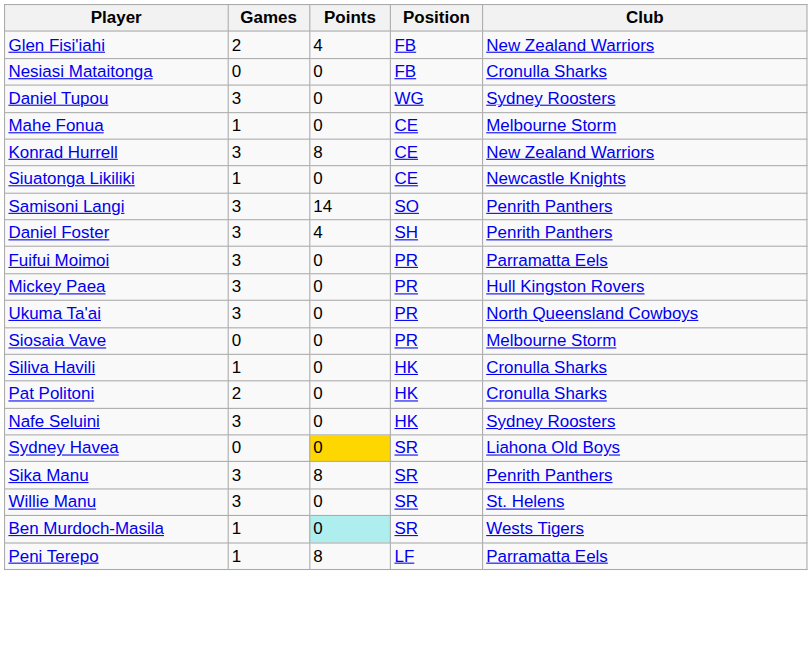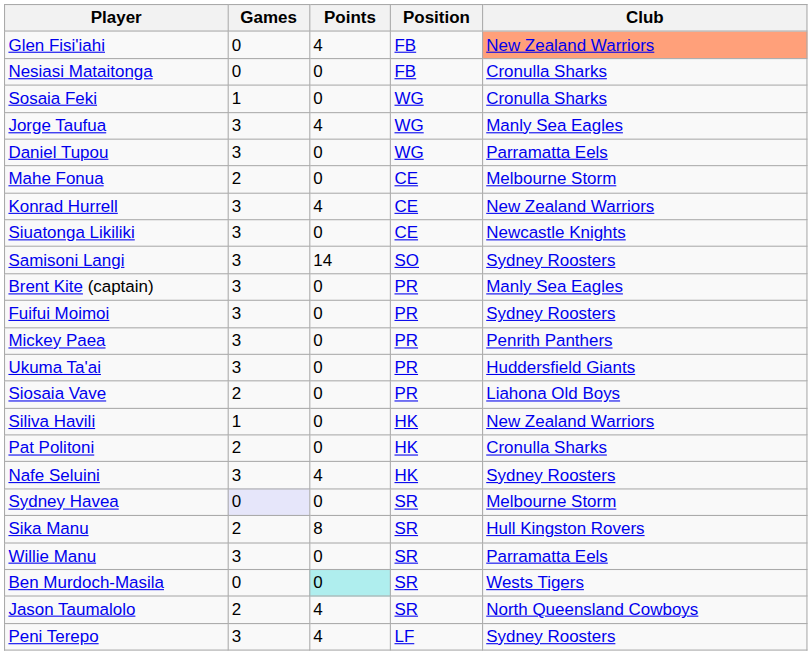 <table class="wikitable" style="width:60%;text-align:left">
 <tr>
 <th width=22%>Player</th>
 <th width=8%>Games</th>
 <th width=8%>Points</th>
 <th width=8%>Position</th>
 <th width=32%>Club</th>
 </tr>
 <tr>
 <td><a href='#'>Glen Fisi'iahi</a></td>
-<td>2</td>
+<td>0</td>
 <td>4</td>
 <td><a href='#'>FB</a></td>
-<td> <a href='#'>New Zealand Warriors</a></td>
+<td style="background: lightsalmon;"> <a href='#'>New Zealand Warriors</a></td>
 </tr>
 <tr>
 <td><a href='#'>Nesiasi Mataitonga</a></td>
 <td>0</td>
 <td>0</td>
 <td><a href='#'>FB</a></td>
 <td> <a href='#'>Cronulla Sharks</a></td>
 </tr>
 <tr>
+<td><a href='#'>Sosaia Feki</a></td>
+<td>1</td>
+<td>0</td>
+<td><a href='#'>WG</a></td>
+<td> <a href='#'>Cronulla Sharks</a></td>
+</tr>
+<tr>
+<td><a href='#'>Jorge Taufua</a></td>
+<td>3</td>
+<td>4</td>
+<td><a href='#'>WG</a></td>
+<td> <a href='#'>Manly Sea Eagles</a></td>
+</tr>
+<tr>
 <td><a href='#'>Daniel Tupou</a></td>
 <td>3</td>
 <td>0</td>
 <td><a href='#'>WG</a></td>
-<td> <a href='#'>Sydney Roosters</a></td>
+<td> <a href='#'>Parramatta Eels</a></td>
 </tr>
 <tr>
 <td><a href='#'>Mahe Fonua</a></td>
-<td>1</td>
+<td>2</td>
 <td>0</td>
 <td><a href='#'>CE</a></td>
 <td> <a href='#'>Melbourne Storm</a></td>
 </tr>
 <tr>
 <td><a href='#'>Konrad Hurrell</a></td>
 <td>3</td>
-<td>8</td>
+<td>4</td>
 <td><a href='#'>CE</a></td>
 <td> <a href='#'>New Zealand Warriors</a></td>
 </tr>
 <tr>
 <td><a href='#'>Siuatonga Likiliki</a></td>
-<td>1</td>
+<td>3</td>
 <td>0</td>
 <td><a href='#'>CE</a></td>
 <td> <a href='#'>Newcastle Knights</a></td>
 </tr>
 <tr>
 <td><a href='#'>Samisoni Langi</a></td>
 <td>3</td>
 <td>14</td>
 <td><a href='#'>SO</a></td>
-<td> <a href='#'>Penrith Panthers</a></td>
+<td> <a href='#'>Sydney Roosters</a></td>
 </tr>
 <tr>
-<td><a href='#'>Daniel Foster</a></td>
+<td><a href='#'>Brent Kite</a> (captain)</td>
 <td>3</td>
-<td>4</td>
-<td><a href='#'>SH</a></td>
-<td> <a href='#'>Penrith Panthers</a></td>
+<td>0</td>
+<td><a href='#'>PR</a></td>
+<td> <a href='#'>Manly Sea Eagles</a></td>
 </tr>
 <tr>
 <td><a href='#'>Fuifui Moimoi</a></td>
 <td>3</td>
 <td>0</td>
 <td><a href='#'>PR</a></td>
-<td> <a href='#'>Parramatta Eels</a></td>
+<td> <a href='#'>Sydney Roosters</a></td>
 </tr>
 <tr>
 <td><a href='#'>Mickey Paea</a></td>
 <td>3</td>
 <td>0</td>
 <td><a href='#'>PR</a></td>
-<td> <a href='#'>Hull Kingston Rovers</a></td>
+<td> <a href='#'>Penrith Panthers</a></td>
 </tr>
 <tr>
 <td><a href='#'>Ukuma Ta'ai</a></td>
 <td>3</td>
 <td>0</td>
 <td><a href='#'>PR</a></td>
-<td> <a href='#'>North Queensland Cowboys</a></td>
+<td> <a href='#'>Huddersfield Giants</a></td>
 </tr>
 <tr>
 <td><a href='#'>Siosaia Vave</a></td>
-<td>0</td>
+<td>2</td>
 <td>0</td>
 <td><a href='#'>PR</a></td>
-<td> <a href='#'>Melbourne Storm</a></td>
+<td> <a href='#'>Liahona Old Boys</a></td>
 </tr>
 <tr>
 <td><a href='#'>Siliva Havili</a></td>
 <td>1</td>
 <td>0</td>
 <td><a href='#'>HK</a></td>
-<td> <a href='#'>Cronulla Sharks</a></td>
+<td> <a href='#'>New Zealand Warriors</a></td>
 </tr>
 <tr>
 <td><a href='#'>Pat Politoni</a></td>
 <td>2</td>
 <td>0</td>
 <td><a href='#'>HK</a></td>
 <td> <a href='#'>Cronulla Sharks</a></td>
 </tr>
 <tr>
 <td><a href='#'>Nafe Seluini</a></td>
 <td>3</td>
-<td>0</td>
+<td>4</td>
 <td><a href='#'>HK</a></td>
 <td> <a href='#'>Sydney Roosters</a></td>
 </tr>
 <tr>
 <td><a href='#'>Sydney Havea</a></td>
+<td style="background: lavender;">0</td>
 <td>0</td>
-<td style="background: gold;">0</td>
 <td><a href='#'>SR</a></td>
-<td> <a href='#'>Liahona Old Boys</a></td>
+<td> <a href='#'>Melbourne Storm</a></td>
 </tr>
 <tr>
 <td><a href='#'>Sika Manu</a></td>
-<td>3</td>
+<td>2</td>
 <td>8</td>
 <td><a href='#'>SR</a></td>
-<td> <a href='#'>Penrith Panthers</a></td>
+<td> <a href='#'>Hull Kingston Rovers</a></td>
 </tr>
 <tr>
 <td><a href='#'>Willie Manu</a></td>
 <td>3</td>
 <td>0</td>
 <td><a href='#'>SR</a></td>
-<td> <a href='#'>St. Helens</a></td>
+<td> <a href='#'>Parramatta Eels</a></td>
 </tr>
 <tr>
 <td><a href='#'>Ben Murdoch-Masila</a></td>
-<td>1</td>
+<td>0</td>
 <td style="background: paleturquoise;">0</td>
 <td><a href='#'>SR</a></td>
 <td> <a href='#'>Wests Tigers</a></td>
 </tr>
 <tr>
+<td><a href='#'>Jason Taumalolo</a></td>
+<td>2</td>
+<td>4</td>
+<td><a href='#'>SR</a></td>
+<td> <a href='#'>North Queensland Cowboys</a></td>
+</tr>
+<tr>
 <td><a href='#'>Peni Terepo</a></td>
-<td>1</td>
-<td>8</td>
+<td>3</td>
+<td>4</td>
 <td><a href='#'>LF</a></td>
-<td> <a href='#'>Parramatta Eels</a></td>
+<td> <a href='#'>Sydney Roosters</a></td>
 </tr>
 </table>
